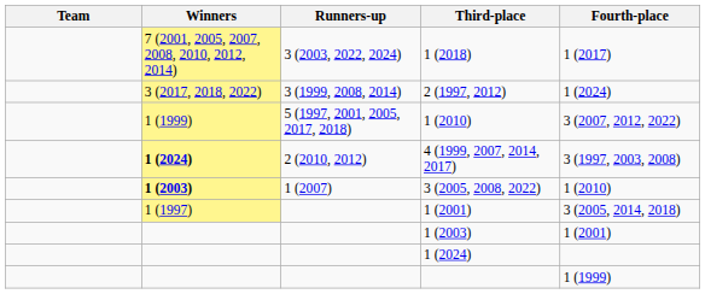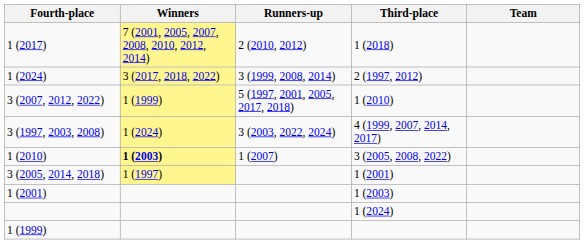 <table class="wikitable sortable" style="width: 800px;">
 <tr>
-<th style="width: 19.5%;">Team</th>
+<th style="width: 20%;">Fourth-place</th>
 <th style="width: 20%;">Winners</th>
 <th style="width: 20%;">Runners-up</th>
 <th style="width: 20%;">Third-place</th>
-<th style="width: 20%;">Fourth-place</th>
+<th style="width: 19.5%;">Team</th>
 </tr>
 <tr>
+<td>1 (<a href='#'>2017</a>)</td>
+<td style=background:#FFF68F>7 (<a href='#'>2001</a>, <a href='#'>2005</a>, <a href='#'>2007</a>, <a href='#'>2008</a>, <a href='#'>2010</a>, <a href='#'>2012</a>, <a href='#'>2014</a>)</td>
+<td>2 (<a href='#'>2010</a>, <a href='#'>2012</a>)</td>
+<td>1 (<a href='#'>2018</a>)</td>
 <td></td>
-<td style=background:#FFF68F>7 (<a href='#'>2001</a>, <a href='#'>2005</a>, <a href='#'>2007</a>, <a href='#'>2008</a>, <a href='#'>2010</a>, <a href='#'>2012</a>, <a href='#'>2014</a>)</td>
-<td>3 (<a href='#'>2003</a>, <a href='#'>2022</a>, <a href='#'>2024</a>)</td>
-<td>1 (<a href='#'>2018</a>)</td>
-<td>1 (<a href='#'>2017</a>)</td>
 </tr>
 <tr>
-<td></td>
+<td>1 (<a href='#'>2024</a>)</td>
 <td style=background:#FFF68F>3 (<a href='#'>2017</a>, <a href='#'>2018</a>, <a href='#'>2022</a>)</td>
 <td>3 (<a href='#'>1999</a>, <a href='#'>2008</a>, <a href='#'>2014</a>)</td>
 <td>2 (<a href='#'>1997</a>, <a href='#'>2012</a>)</td>
-<td>1 (<a href='#'>2024</a>)</td>
+<td></td>
 </tr>
 <tr>
-<td></td>
+<td>3 (<a href='#'>2007</a>, <a href='#'>2012</a>, <a href='#'>2022</a>)</td>
 <td style=background:#FFF68F>1 (<a href='#'>1999</a>)</td>
 <td>5 (<a href='#'>1997</a>, <a href='#'>2001</a>, <a href='#'>2005</a>, <a href='#'>2017</a>, <a href='#'>2018</a>)</td>
 <td>1 (<a href='#'>2010</a>)</td>
-<td>3 (<a href='#'>2007</a>, <a href='#'>2012</a>, <a href='#'>2022</a>)</td>
+<td></td>
 </tr>
 <tr>
+<td>3 (<a href='#'>1997</a>, <a href='#'>2003</a>, <a href='#'>2008</a>)</td>
+<td style=background:#FFF68F>1 (<a href='#'>2024</a>)</td>
+<td>3 (<a href='#'>2003</a>, <a href='#'>2022</a>, <a href='#'>2024</a>)</td>
+<td>4 (<a href='#'>1999</a>, <a href='#'>2007</a>, <a href='#'>2014</a>, <a href='#'>2017</a>)</td>
 <td></td>
-<td style=background:#FFF68F><strong>1 (<a href='#'>2024</a>)</strong></td>
-<td>2 (<a href='#'>2010</a>, <a href='#'>2012</a>)</td>
-<td>4 (<a href='#'>1999</a>, <a href='#'>2007</a>, <a href='#'>2014</a>, <a href='#'>2017</a>)</td>
-<td>3 (<a href='#'>1997</a>, <a href='#'>2003</a>, <a href='#'>2008</a>)</td>
 </tr>
 <tr>
-<td></td>
+<td>1 (<a href='#'>2010</a>)</td>
 <td style=background:#FFF68F><strong>1 (<a href='#'>2003</a>)</strong></td>
 <td>1 (<a href='#'>2007</a>)</td>
 <td>3 (<a href='#'>2005</a>, <a href='#'>2008</a>, <a href='#'>2022</a>)</td>
-<td>1 (<a href='#'>2010</a>)</td>
+<td></td>
 </tr>
 <tr>
-<td></td>
+<td>3 (<a href='#'>2005</a>, <a href='#'>2014</a>, <a href='#'>2018</a>)</td>
 <td style=background:#FFF68F>1 (<a href='#'>1997</a>)</td>
 <td></td>
 <td>1 (<a href='#'>2001</a>)</td>
-<td>3 (<a href='#'>2005</a>, <a href='#'>2014</a>, <a href='#'>2018</a>)</td>
+<td></td>
 </tr>
 <tr>
-<td></td>
+<td>1 (<a href='#'>2001</a>)</td>
 <td></td>
 <td></td>
 <td>1 (<a href='#'>2003</a>)</td>
-<td>1 (<a href='#'>2001</a>)</td>
+<td></td>
 </tr>
 <tr>
 <td></td>
 <td></td>
 <td></td>
 <td>1 (<a href='#'>2024</a>)</td>
 <td></td>
 </tr>
 <tr>
+<td>1 (<a href='#'>1999</a>)</td>
 <td></td>
 <td></td>
 <td></td>
 <td></td>
-<td>1 (<a href='#'>1999</a>)</td>
 </tr>
 </table>
